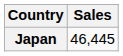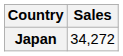 <table class="wikitable plainrowheaders">
 <tr>
 <th scope="col">Country</th>
 <th scope="col">Sales</th>
 </tr>
 <tr>
 <th scope="row">Japan</th>
-<td align="center">46,445</td>
+<td align="center">34,272</td>
 </tr>
 </table>
